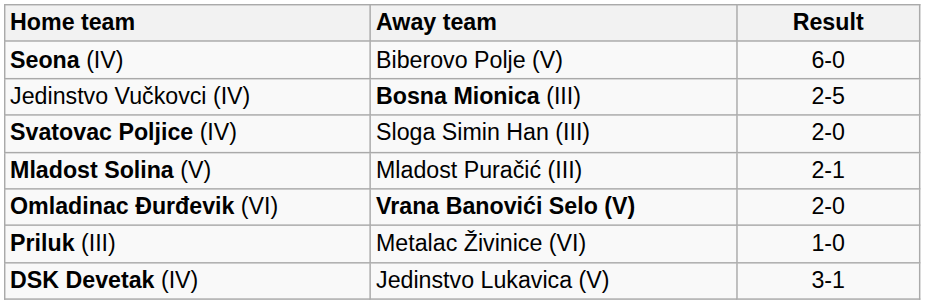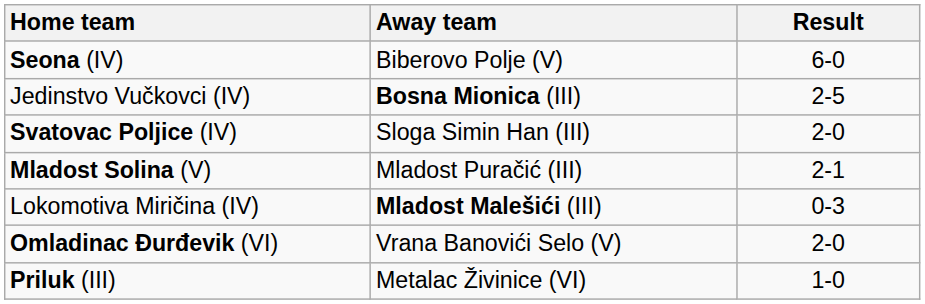 <table class="wikitable" style="width:50%">
 <tr>
 <th style="width:40%; text-align:left">Home team</th>
 <th style="width:40%; text-align:left">Away team</th>
 <th>Result</th>
 </tr>
 <tr>
 <td><strong>Seona</strong> (IV)</td>
 <td>Biberovo Polje (V)</td>
 <td style="text-align:center">6-0</td>
 </tr>
 <tr>
 <td>Jedinstvo Vučkovci (IV)</td>
 <td><strong>Bosna Mionica</strong> (III)</td>
 <td style="text-align:center">2-5</td>
 </tr>
 <tr>
 <td><strong>Svatovac Poljice</strong> (IV)</td>
 <td>Sloga Simin Han (III)</td>
 <td style="text-align:center">2-0</td>
 </tr>
 <tr>
 <td><strong>Mladost Solina</strong> (V)</td>
 <td>Mladost Puračić (III)</td>
 <td style="text-align:center">2-1</td>
 </tr>
 <tr>
+<td>Lokomotiva Miričina (IV)</td>
+<td><strong>Mladost Malešići</strong> (III)</td>
+<td style="text-align:center">0-3</td>
+</tr>
+<tr>
 <td><strong>Omladinac Đurđevik</strong> (VI)</td>
-<td><strong>Vrana Banovići Selo (V)</strong></td>
+<td>Vrana Banovići Selo (V)</td>
 <td style="text-align:center">2-0</td>
 </tr>
 <tr>
 <td><strong>Priluk</strong> (III)</td>
 <td>Metalac Živinice (VI)</td>
 <td style="text-align:center">1-0</td>
 </tr>
-<tr>
-<td><strong>DSK Devetak</strong> (IV)</td>
-<td>Jedinstvo Lukavica (V)</td>
-<td style="text-align:center">3-1</td>
-</tr>
 </table>
